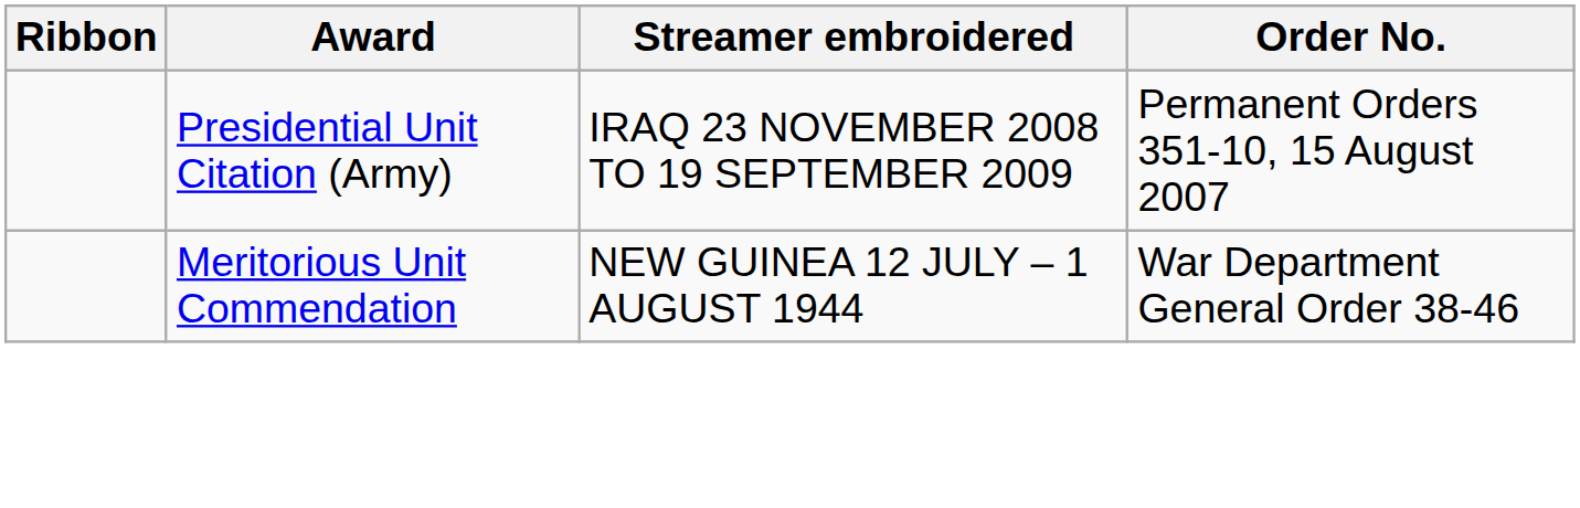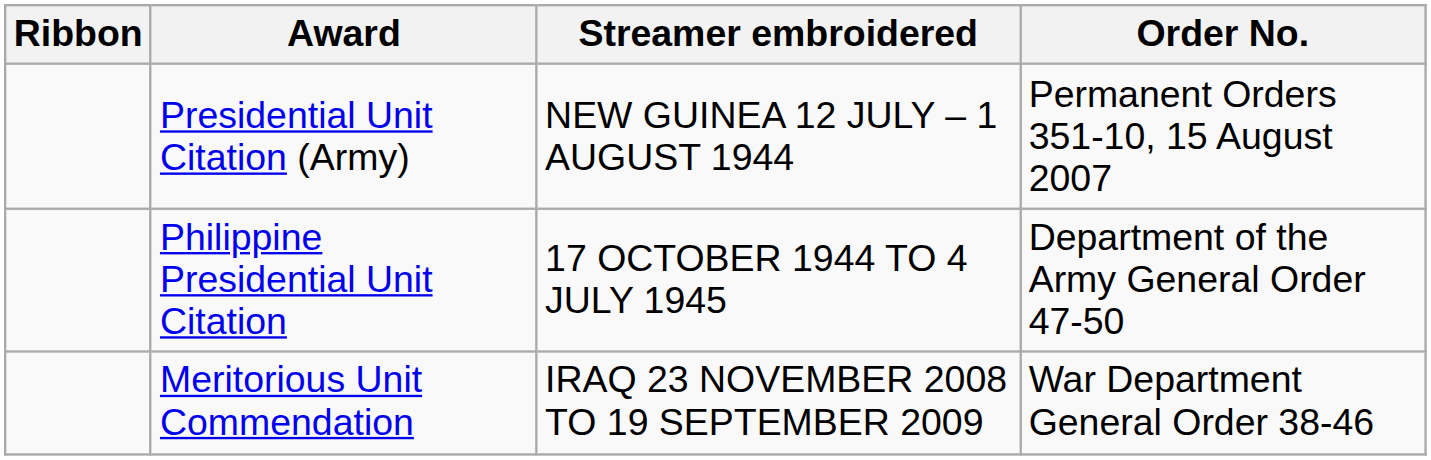 <table class="wikitable">
 <tr style="background:#efefef;">
 <th>Ribbon</th>
 <th>Award</th>
 <th>Streamer embroidered</th>
 <th>Order No.</th>
 </tr>
 <tr>
 <td></td>
 <td><a href='#'>Presidential Unit Citation</a> (Army)</td>
-<td>IRAQ 23 NOVEMBER 2008 TO 19 SEPTEMBER 2009</td>
+<td>NEW GUINEA 12 JULY – 1 AUGUST 1944</td>
 <td>Permanent Orders 351-10,  15 August 2007</td>
 </tr>
 <tr>
 <td></td>
+<td><a href='#'>Philippine Presidential Unit Citation</a></td>
+<td>17 OCTOBER 1944 TO 4 JULY 1945</td>
+<td>Department of the Army General Order 47-50</td>
+</tr>
+<tr>
+<td></td>
 <td><a href='#'>Meritorious Unit Commendation</a></td>
-<td>NEW GUINEA 12 JULY – 1 AUGUST 1944</td>
+<td>IRAQ 23 NOVEMBER 2008 TO 19 SEPTEMBER 2009</td>
 <td>War Department General Order 38-46</td>
 </tr>
 </table>
